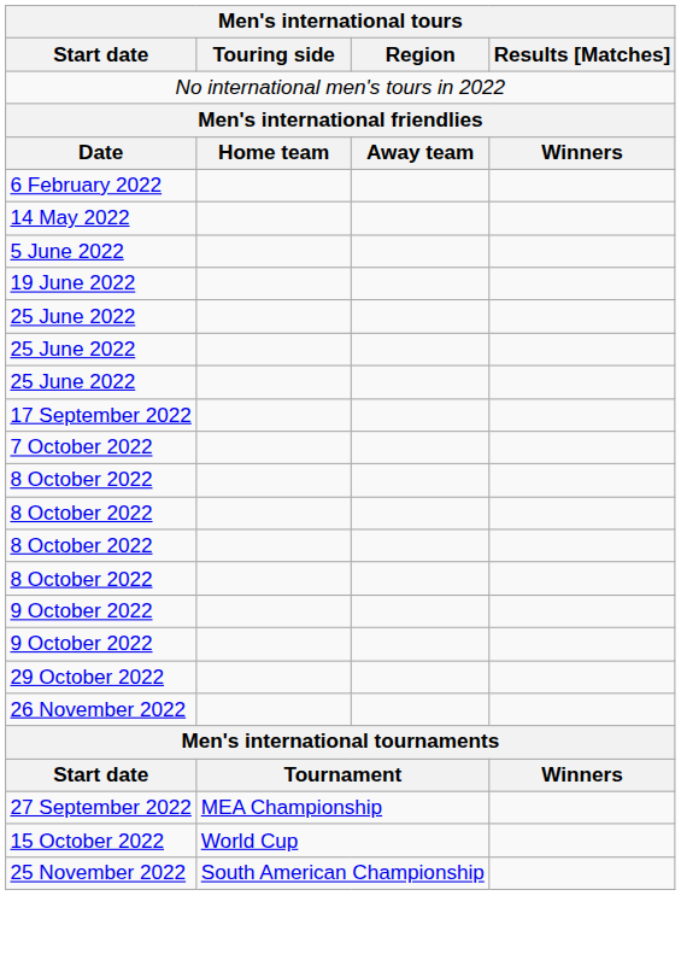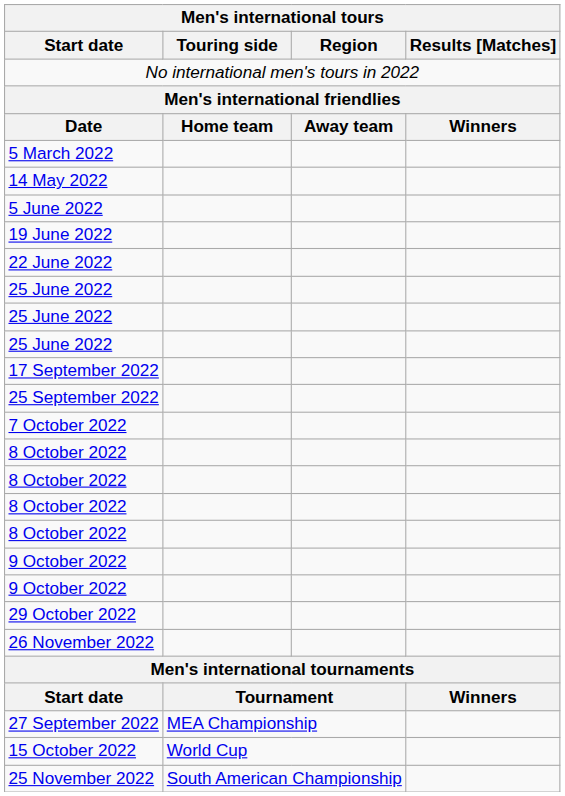 <table class="wikitable unsortable" style="white-space:nowrap">
 <tr>
 <th colspan=4 style="text-align:center;">Men's international tours</th>
 </tr>
 <tr>
 <th style="text-align:center;">Start date</th>
 <th style="text-align:center;">Touring side</th>
 <th style="text-align:center;">Region</th>
 <th style="text-align:center;">Results [Matches]</th>
 </tr>
 <tr>
 <td colspan=4 style="text-align:center;"><em>No international men's tours in 2022</em></td>
 </tr>
 <tr>
 <th colspan=4 style="text-align:center;">Men's international friendlies</th>
 </tr>
 <tr>
 <th style="text-align:center;">Date</th>
 <th style="text-align:center;">Home team</th>
 <th style="text-align:center;">Away team</th>
 <th style="text-align:center;">Winners</th>
 </tr>
 <tr>
-<td><a href='#'>6 February 2022</a></td>
+<td><a href='#'>5 March 2022</a></td>
 <td></td>
 <td></td>
 <td></td>
 </tr>
 <tr>
 <td><a href='#'>14 May 2022</a></td>
 <td></td>
 <td></td>
 <td></td>
 </tr>
 <tr>
 <td><a href='#'>5 June 2022</a></td>
 <td></td>
 <td></td>
 <td></td>
 </tr>
 <tr>
 <td><a href='#'>19 June 2022</a></td>
+<td></td>
+<td></td>
+<td></td>
+</tr>
+<tr>
+<td><a href='#'>22 June 2022</a></td>
 <td></td>
 <td></td>
 <td></td>
 </tr>
 <tr>
 <td><a href='#'>25 June 2022</a></td>
 <td></td>
 <td></td>
 <td></td>
 </tr>
 <tr>
 <td><a href='#'>25 June 2022</a></td>
 <td></td>
 <td></td>
 <td></td>
 </tr>
 <tr>
 <td><a href='#'>25 June 2022</a></td>
 <td></td>
 <td></td>
 <td></td>
 </tr>
 <tr>
 <td><a href='#'>17 September 2022</a></td>
+<td></td>
+<td></td>
+<td></td>
+</tr>
+<tr>
+<td><a href='#'>25 September 2022</a></td>
 <td></td>
 <td></td>
 <td></td>
 </tr>
 <tr>
 <td><a href='#'>7 October 2022</a></td>
 <td></td>
 <td></td>
 <td></td>
 </tr>
 <tr>
 <td><a href='#'>8 October 2022</a></td>
 <td></td>
 <td></td>
 <td></td>
 </tr>
 <tr>
 <td><a href='#'>8 October 2022</a></td>
 <td></td>
 <td></td>
 <td></td>
 </tr>
 <tr>
 <td><a href='#'>8 October 2022</a></td>
 <td></td>
 <td></td>
 <td></td>
 </tr>
 <tr>
 <td><a href='#'>8 October 2022</a></td>
 <td></td>
 <td></td>
 <td></td>
 </tr>
 <tr>
 <td><a href='#'>9 October 2022</a></td>
 <td></td>
 <td></td>
 <td></td>
 </tr>
 <tr>
 <td><a href='#'>9 October 2022</a></td>
 <td></td>
 <td></td>
 <td></td>
 </tr>
 <tr>
 <td><a href='#'>29 October 2022</a></td>
 <td></td>
 <td></td>
 <td></td>
 </tr>
 <tr>
 <td><a href='#'>26 November 2022</a></td>
 <td></td>
 <td></td>
 <td></td>
 </tr>
 <tr>
 <th colspan=4 style="text-align:center;">Men's international tournaments</th>
 </tr>
 <tr>
 <th style="text-align:center;">Start date</th>
 <th colspan=2 style="text-align:center;">Tournament</th>
 <th style="text-align:center;">Winners</th>
 </tr>
 <tr>
 <td><a href='#'>27 September 2022</a></td>
 <td colspan=2> <a href='#'>MEA Championship</a></td>
 <td></td>
 </tr>
 <tr>
 <td><a href='#'>15 October 2022</a></td>
 <td colspan=2> <a href='#'>World Cup</a></td>
 <td></td>
 </tr>
 <tr>
 <td><a href='#'>25 November 2022</a></td>
 <td colspan=2> <a href='#'>South American Championship</a></td>
 <td></td>
 </tr>
 </table>
